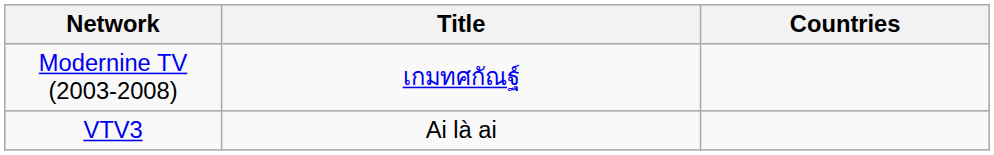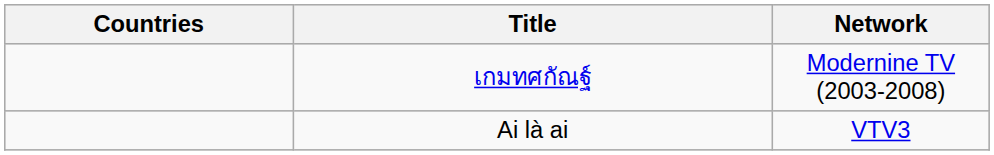 <table class="wikitable" style="text-align:center; font-size:95%; line-height:18px; width:50%;">
 <tr>
+<th width="15%">Countries</th>
+<th width="25%">Title</th>
 <th width="10%">Network</th>
-<th width="25%">Title</th>
-<th width="15%">Countries</th>
 </tr>
 <tr>
+<td align="left"><strong></strong></td>
+<td><a href='#'>เกมทศกัณฐ์</a></td>
 <td><a href='#'>Modernine TV</a> (2003-2008)</td>
-<td><a href='#'>เกมทศกัณฐ์</a></td>
-<td align="left"><strong></strong></td>
 </tr>
 <tr>
+<td align="left"><strong></strong></td>
+<td>Ai là ai</td>
 <td><a href='#'>VTV3</a></td>
-<td>Ai là ai</td>
-<td align="left"><strong></strong></td>
 </tr>
 </table>
